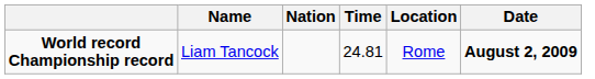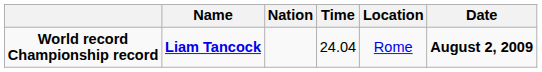 <table class=wikitable style=text-align:center>
 <tr>
 <th></th>
 <th>Name</th>
 <th>Nation</th>
 <th>Time</th>
 <th>Location</th>
 <th>Date</th>
 </tr>
 <tr>
 <td><strong>World record</strong> <br> <strong>Championship record</strong></td>
-<td><a href='#'>Liam Tancock</a></td>
+<td><strong><a href='#'>Liam Tancock</a></strong></td>
 <td></td>
-<td align=left>24.81</td>
+<td align=left>24.04</td>
 <td><a href='#'>Rome</a></td>
 <td><strong>August 2, 2009</strong></td>
 </tr>
 </table>
